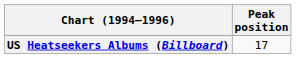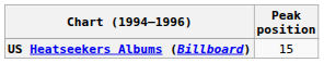 <table class="wikitable sortable plainrowheaders">
 <tr>
 <th scope="col">Chart (1994–1996)</th>
 <th scope="col">Peak<br>position</th>
 </tr>
 <tr>
 </tr>
 <tr>
 </tr>
 <tr>
 </tr>
 <tr>
 </tr>
 <tr>
 </tr>
 <tr>
 </tr>
 <tr>
 </tr>
 <tr>
 <th scope="row">US <a href='#'>Heatseekers Albums</a> (<em><a href='#'>Billboard</a></em>)</th>
-<td style="text-align:center;">17</td>
+<td style="text-align:center;">15</td>
 </tr>
 </table>
